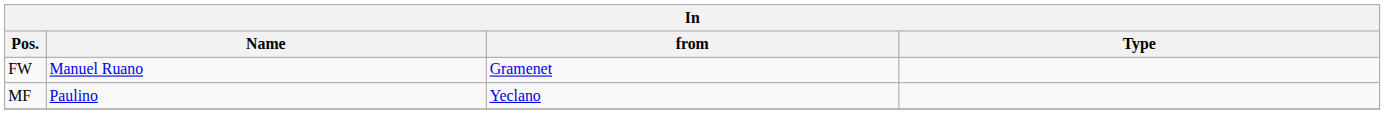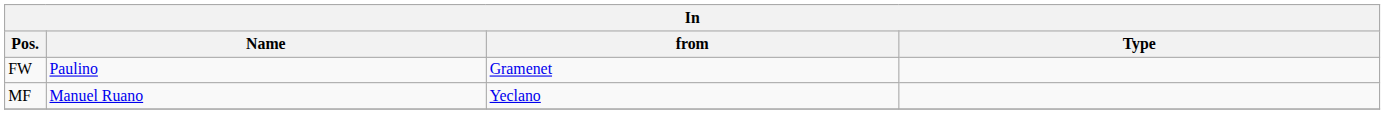 <table class="wikitable" style="font-size:90%;width:99%;">
 <tr>
 <th colspan="4">In</th>
 </tr>
 <tr>
 <th width=3%>Pos.</th>
 <th width=32%>Name</th>
 <th width=30%>from</th>
 <th width=35%>Type</th>
 </tr>
 <tr>
 <td>FW</td>
-<td><a href='#'>Manuel Ruano</a></td>
+<td><a href='#'>Paulino</a></td>
 <td><a href='#'>Gramenet</a></td>
 <td></td>
 </tr>
 <tr>
 <td>MF</td>
-<td><a href='#'>Paulino</a></td>
+<td><a href='#'>Manuel Ruano</a></td>
 <td><a href='#'>Yeclano</a></td>
 <td></td>
 </tr>
 <tr>
 </tr>
 </table>
